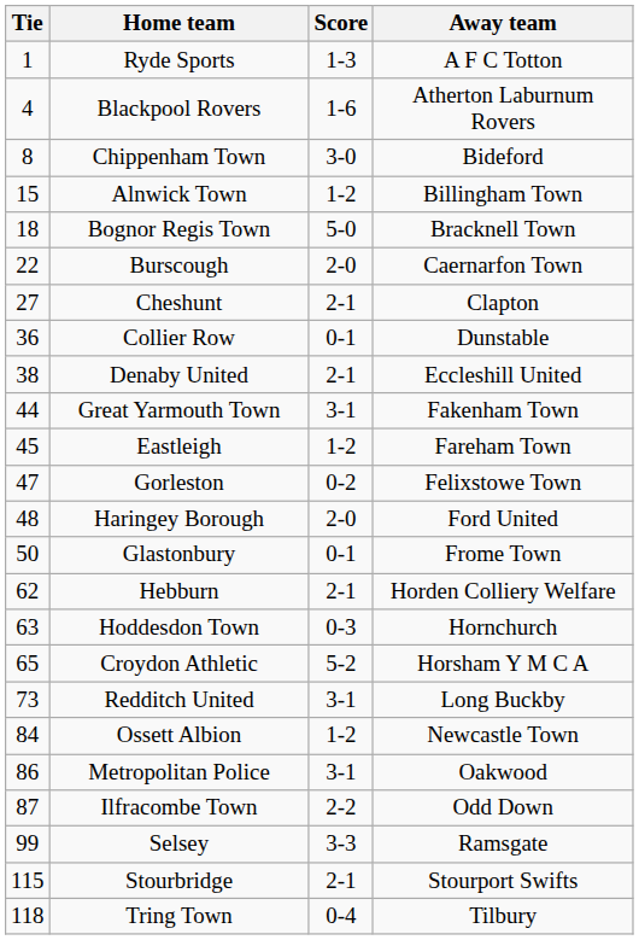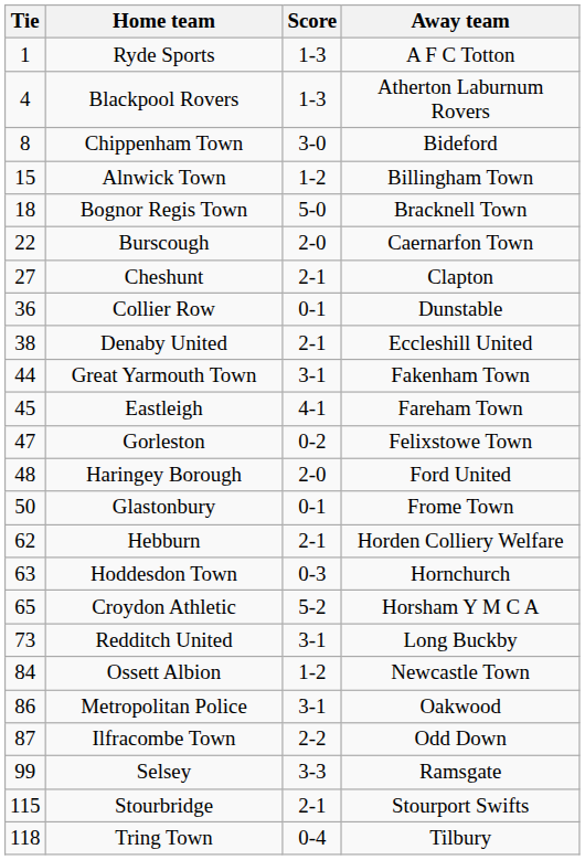 <table class="wikitable" style="text-align:center;">
 <tr>
 <th width=20>Tie</th>
 <th width=175>Home team</th>
 <th width=20>Score</th>
 <th width=175>Away team</th>
 </tr>
 <tr>
 <td>1</td>
 <td>Ryde Sports</td>
 <td>1-3</td>
 <td>A F C Totton</td>
 </tr>
 <tr>
 <td>4</td>
 <td>Blackpool Rovers</td>
-<td>1-6</td>
+<td>1-3</td>
 <td>Atherton Laburnum Rovers</td>
 </tr>
 <tr>
 <td>8</td>
 <td>Chippenham Town</td>
 <td>3-0</td>
 <td>Bideford</td>
 </tr>
 <tr>
 <td>15</td>
 <td>Alnwick Town</td>
 <td>1-2</td>
 <td>Billingham Town</td>
 </tr>
 <tr>
 <td>18</td>
 <td>Bognor Regis Town</td>
 <td>5-0</td>
 <td>Bracknell Town</td>
 </tr>
 <tr>
 <td>22</td>
 <td>Burscough</td>
 <td>2-0</td>
 <td>Caernarfon Town</td>
 </tr>
 <tr>
 <td>27</td>
 <td>Cheshunt</td>
 <td>2-1</td>
 <td>Clapton</td>
 </tr>
 <tr>
 <td>36</td>
 <td>Collier Row</td>
 <td>0-1</td>
 <td>Dunstable</td>
 </tr>
 <tr>
 <td>38</td>
 <td>Denaby United</td>
 <td>2-1</td>
 <td>Eccleshill United</td>
 </tr>
 <tr>
 <td>44</td>
 <td>Great Yarmouth Town</td>
 <td>3-1</td>
 <td>Fakenham Town</td>
 </tr>
 <tr>
 <td>45</td>
 <td>Eastleigh</td>
-<td>1-2</td>
+<td>4-1</td>
 <td>Fareham Town</td>
 </tr>
 <tr>
 <td>47</td>
 <td>Gorleston</td>
 <td>0-2</td>
 <td>Felixstowe Town</td>
 </tr>
 <tr>
 <td>48</td>
 <td>Haringey Borough</td>
 <td>2-0</td>
 <td>Ford United</td>
 </tr>
 <tr>
 <td>50</td>
 <td>Glastonbury</td>
 <td>0-1</td>
 <td>Frome Town</td>
 </tr>
 <tr>
 <td>62</td>
 <td>Hebburn</td>
 <td>2-1</td>
 <td>Horden Colliery Welfare</td>
 </tr>
 <tr>
 <td>63</td>
 <td>Hoddesdon Town</td>
 <td>0-3</td>
 <td>Hornchurch</td>
 </tr>
 <tr>
 <td>65</td>
 <td>Croydon Athletic</td>
 <td>5-2</td>
 <td>Horsham Y M C A</td>
 </tr>
 <tr>
 <td>73</td>
 <td>Redditch United</td>
 <td>3-1</td>
 <td>Long Buckby</td>
 </tr>
 <tr>
 <td>84</td>
 <td>Ossett Albion</td>
 <td>1-2</td>
 <td>Newcastle Town</td>
 </tr>
 <tr>
 <td>86</td>
 <td>Metropolitan Police</td>
 <td>3-1</td>
 <td>Oakwood</td>
 </tr>
 <tr>
 <td>87</td>
 <td>Ilfracombe Town</td>
 <td>2-2</td>
 <td>Odd Down</td>
 </tr>
 <tr>
 <td>99</td>
 <td>Selsey</td>
 <td>3-3</td>
 <td>Ramsgate</td>
 </tr>
 <tr>
 <td>115</td>
 <td>Stourbridge</td>
 <td>2-1</td>
 <td>Stourport Swifts</td>
 </tr>
 <tr>
 <td>118</td>
 <td>Tring Town</td>
 <td>0-4</td>
 <td>Tilbury</td>
 </tr>
 </table>
